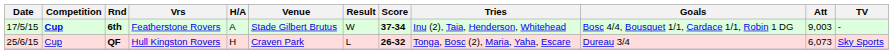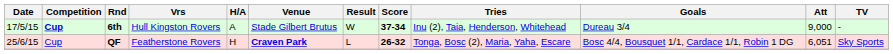 <table class="wikitable" style="font-size:85%;" width="100%">
 <tr>
 <th>Date</th>
 <th>Competition</th>
 <th>Rnd</th>
 <th>Vrs</th>
 <th>H/A</th>
 <th>Venue</th>
 <th>Result</th>
 <th>Score</th>
 <th>Tries</th>
 <th>Goals</th>
 <th>Att</th>
 <th>TV</th>
 </tr>
 <tr style="background:#ddffdd;" width=20 | >
 <td>17/5/15</td>
 <td><strong><a href='#'>Cup</a></strong></td>
 <td><strong>6th</strong></td>
-<td><a href='#'>Featherstone Rovers</a></td>
+<td><a href='#'>Hull Kingston Rovers</a></td>
 <td>A</td>
 <td><a href='#'>Stade Gilbert Brutus</a></td>
 <td>W</td>
 <td><strong>37-34</strong></td>
 <td><a href='#'>Inu</a> (2), <a href='#'>Taia</a>, <a href='#'>Henderson</a>, <a href='#'>Whitehead</a></td>
-<td><a href='#'>Bosc</a> 4/4, <a href='#'>Bousquet</a> 1/1, <a href='#'>Cardace</a> 1/1, <a href='#'>Robin</a> 1 DG</td>
-<td>9,003</td>
+<td><a href='#'>Dureau</a> 3/4</td>
+<td>9,000</td>
 <td>-</td>
 </tr>
 <tr style="background:#ffdddd;" width=20 | >
 <td>25/6/15</td>
 <td><a href='#'>Cup</a></td>
 <td><strong>QF</strong></td>
-<td><a href='#'>Hull Kingston Rovers</a></td>
+<td><a href='#'>Featherstone Rovers</a></td>
 <td>H</td>
-<td><a href='#'>Craven Park</a></td>
+<td><strong><a href='#'>Craven Park</a></strong></td>
 <td>L</td>
 <td><strong>26-32</strong></td>
 <td><a href='#'>Tonga</a>, <a href='#'>Bosc</a> (2), <a href='#'>Maria</a>, <a href='#'>Yaha</a>, <a href='#'>Escare</a></td>
-<td><a href='#'>Dureau</a> 3/4</td>
-<td>6,073</td>
+<td><a href='#'>Bosc</a> 4/4, <a href='#'>Bousquet</a> 1/1, <a href='#'>Cardace</a> 1/1, <a href='#'>Robin</a> 1 DG</td>
+<td>6,051</td>
 <td><a href='#'>Sky Sports</a></td>
 </tr>
 <tr>
 </tr>
 </table>
